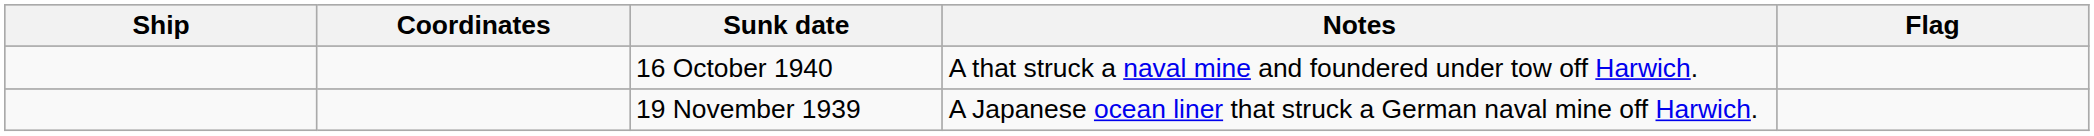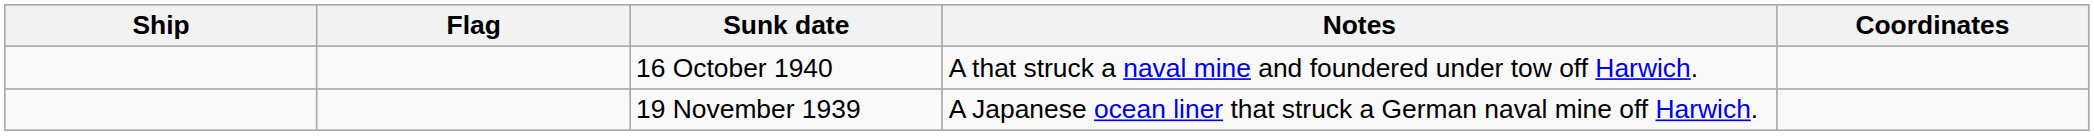 <table class=wikitable | style = "width:100%">
 <tr>
 <th style="width:15%">Ship</th>
-<th style="width:15%">Coordinates</th>
+<th style="width:15%">Flag</th>
 <th style="width:15%">Sunk date</th>
 <th style="width:40%">Notes</th>
-<th style="width:15%">Flag</th>
+<th style="width:15%">Coordinates</th>
 </tr>
 <tr>
 <td></td>
 <td></td>
 <td>16 October 1940</td>
 <td>A  that struck a <a href='#'>naval mine</a> and foundered under tow off <a href='#'>Harwich</a>.</td>
 <td></td>
 </tr>
 <tr>
 <td></td>
 <td></td>
 <td>19 November 1939</td>
 <td>A Japanese <a href='#'>ocean liner</a> that struck a German naval mine off <a href='#'>Harwich</a>.</td>
 <td></td>
 </tr>
 </table>
